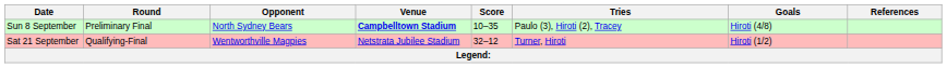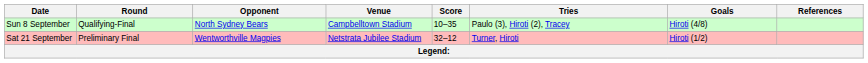 <table class="wikitable" width="100%" style="font-size:75%;">
 <tr>
 <th width="100">Date</th>
 <th>Round</th>
 <th width="190">Opponent</th>
 <th width="150">Venue</th>
 <th width="50">Score</th>
 <th width="285">Tries</th>
 <th width="155">Goals</th>
 <th>References</th>
 </tr>
 <tr bgcolor="#CCFFCC">
 <td>Sun 8 September</td>
-<td>Preliminary Final</td>
+<td>Qualifying-Final</td>
 <td> <a href='#'>North Sydney Bears</a></td>
-<td><strong><a href='#'>Campbelltown Stadium</a></strong></td>
+<td><a href='#'>Campbelltown Stadium</a></td>
 <td>10–35</td>
 <td>Paulo (3), <a href='#'>Hiroti</a> (2), <a href='#'>Tracey</a></td>
 <td><a href='#'>Hiroti</a> (4/8)</td>
 <td></td>
 </tr>
 <tr bgcolor="#FFBBBB">
 <td>Sat 21 September</td>
-<td>Qualifying-Final</td>
+<td>Preliminary Final</td>
 <td> <a href='#'>Wentworthville Magpies</a></td>
 <td><a href='#'>Netstrata Jubilee Stadium</a></td>
 <td>32–12</td>
 <td><a href='#'>Turner</a>, <a href='#'>Hiroti</a></td>
 <td><a href='#'>Hiroti</a> (1/2)</td>
 <td></td>
 </tr>
 <tr>
 <th colspan="8"><strong>Legend</strong>:  </th>
 </tr>
 </table>
